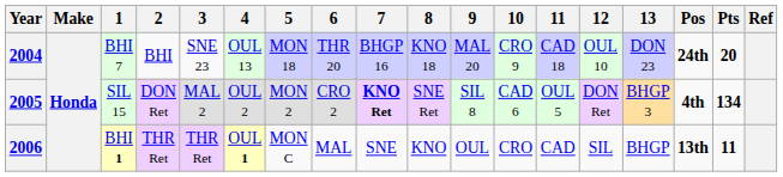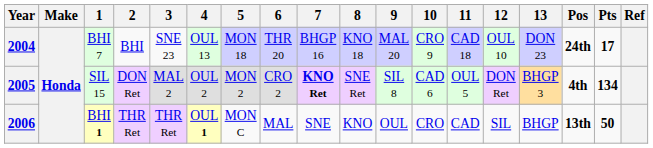 <table class="wikitable" style="text-align:center; font-size:90%">
 <tr>
 <th valign="middle">Year</th>
 <th valign="middle">Make</th>
 <th>1</th>
 <th>2</th>
 <th>3</th>
 <th>4</th>
 <th>5</th>
 <th>6</th>
 <th>7</th>
 <th>8</th>
 <th>9</th>
 <th>10</th>
 <th>11</th>
 <th>12</th>
 <th>13</th>
 <th>Pos</th>
 <th>Pts</th>
 <th>Ref</th>
 </tr>
 <tr>
 <th><a href='#'>2004</a></th>
 <th rowspan=3><a href='#'>Honda</a></th>
 <td style="background:#DFFFDF;"><a href='#'>BHI</a><br><small>7</small></td>
 <td><a href='#'>BHI</a><br><small></small></td>
 <td><a href='#'>SNE</a><br><small>23</small></td>
 <td style="background:#DFFFDF;"><a href='#'>OUL</a><br><small>13</small></td>
 <td style="background:#CFCFFF;"><a href='#'>MON</a><br><small>18</small></td>
 <td style="background:#CFCFFF;"><a href='#'>THR</a><br><small>20</small></td>
 <td style="background:#CFCFFF;"><a href='#'>BHGP</a><br><small>16</small></td>
 <td style="background:#CFCFFF;"><a href='#'>KNO</a><br><small>18</small></td>
 <td style="background:#CFCFFF;"><a href='#'>MAL</a><br><small>20</small></td>
 <td style="background:#DFFFDF;"><a href='#'>CRO</a><br><small>9</small></td>
 <td style="background:#CFCFFF;"><a href='#'>CAD</a><br><small>18</small></td>
 <td style="background:#DFFFDF;"><a href='#'>OUL</a><br><small>10</small></td>
 <td style="background:#CFCFFF;"><a href='#'>DON</a><br><small>23</small></td>
 <td><strong>24th</strong></td>
-<td><strong>20</strong></td>
+<td><strong>17</strong></td>
 <th></th>
 </tr>
 <tr>
 <th><a href='#'>2005</a></th>
 <td style="background:#DFFFDF;"><a href='#'>SIL</a><br><small>15</small></td>
 <td style="background:#EFCFFF;"><a href='#'>DON</a><br><small>Ret</small></td>
 <td style="background:#DFDFDF;"><a href='#'>MAL</a><br><small>2</small></td>
 <td style="background:#DFDFDF;"><a href='#'>OUL</a><br><small>2</small></td>
 <td style="background:#DFDFDF;"><a href='#'>MON</a><br><small>2</small></td>
 <td style="background:#DFDFDF;"><a href='#'>CRO</a><br><small>2</small></td>
 <td style="background:#EFCFFF;"><strong><a href='#'>KNO</a><br><small>Ret</small></strong></td>
 <td style="background:#EFCFFF;"><a href='#'>SNE</a><br><small>Ret</small></td>
 <td style="background:#DFFFDF;"><a href='#'>SIL</a><br><small>8</small></td>
 <td style="background:#DFFFDF;"><a href='#'>CAD</a><br><small>6</small></td>
 <td style="background:#DFFFDF;"><a href='#'>OUL</a><br><small>5</small></td>
 <td style="background:#EFCFFF;"><a href='#'>DON</a><br><small>Ret</small></td>
 <td style="background:#FFDF9F;"><a href='#'>BHGP</a><br><small>3</small></td>
 <td><strong>4th</strong></td>
 <td><strong>134</strong></td>
 <th></th>
 </tr>
 <tr>
 <th><a href='#'>2006</a></th>
 <td style="background:#FFFFBF;"><a href='#'>BHI</a><br><small><strong>1</strong></small></td>
 <td style="background:#EFCFFF;"><a href='#'>THR</a><br><small>Ret</small></td>
 <td style="background:#EFCFFF;"><a href='#'>THR</a><br><small>Ret</small></td>
 <td style="background:#FFFFBF;"><a href='#'>OUL</a><br><small><strong>1</strong></small></td>
 <td><a href='#'>MON</a><br><small>C</small></td>
 <td><a href='#'>MAL</a><br><small></small></td>
 <td><a href='#'>SNE</a><br><small></small></td>
 <td><a href='#'>KNO</a><br><small></small></td>
 <td><a href='#'>OUL</a><br><small></small></td>
 <td><a href='#'>CRO</a><br><small></small></td>
 <td><a href='#'>CAD</a><br><small></small></td>
 <td><a href='#'>SIL</a><br><small></small></td>
 <td><a href='#'>BHGP</a><br><small></small></td>
 <td><strong>13th</strong></td>
-<td><strong>11</strong></td>
+<td><strong>50</strong></td>
 <th></th>
 </tr>
 </table>
